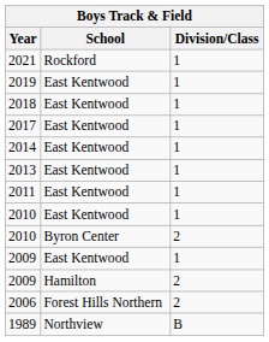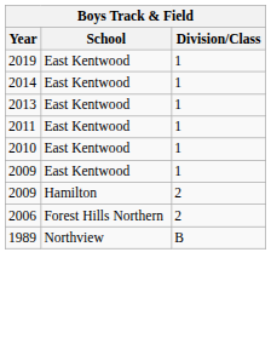 <table class="wikitable collapsible collapsed" width="300">
 <tr>
 <th colspan=3>Boys Track & Field</th>
 </tr>
 <tr>
 <th scope="col">Year</th>
 <th scope="col">School</th>
 <th scope="col">Division/Class</th>
 </tr>
 <tr>
-<td>2021</td>
-<td>Rockford</td>
-<td>1</td>
-</tr>
-<tr>
 <td>2019</td>
-<td>East Kentwood</td>
-<td>1</td>
-</tr>
-<tr>
-<td>2018</td>
-<td>East Kentwood</td>
-<td>1</td>
-</tr>
-<tr>
-<td>2017</td>
 <td>East Kentwood</td>
 <td>1</td>
 </tr>
 <tr>
 <td>2014</td>
 <td>East Kentwood</td>
 <td>1</td>
 </tr>
 <tr>
 <td>2013</td>
 <td>East Kentwood</td>
 <td>1</td>
 </tr>
 <tr>
 <td>2011</td>
 <td>East Kentwood</td>
 <td>1</td>
 </tr>
 <tr>
 <td>2010</td>
 <td>East Kentwood</td>
 <td>1</td>
 </tr>
 <tr>
-<td>2010</td>
-<td>Byron Center</td>
-<td>2</td>
-</tr>
-<tr>
 <td>2009</td>
 <td>East Kentwood</td>
 <td>1</td>
 </tr>
 <tr>
 <td>2009</td>
 <td>Hamilton</td>
 <td>2</td>
 </tr>
 <tr>
 <td>2006</td>
 <td>Forest Hills Northern</td>
 <td>2</td>
 </tr>
 <tr>
 <td>1989</td>
 <td>Northview</td>
 <td>B</td>
 </tr>
 </table>
